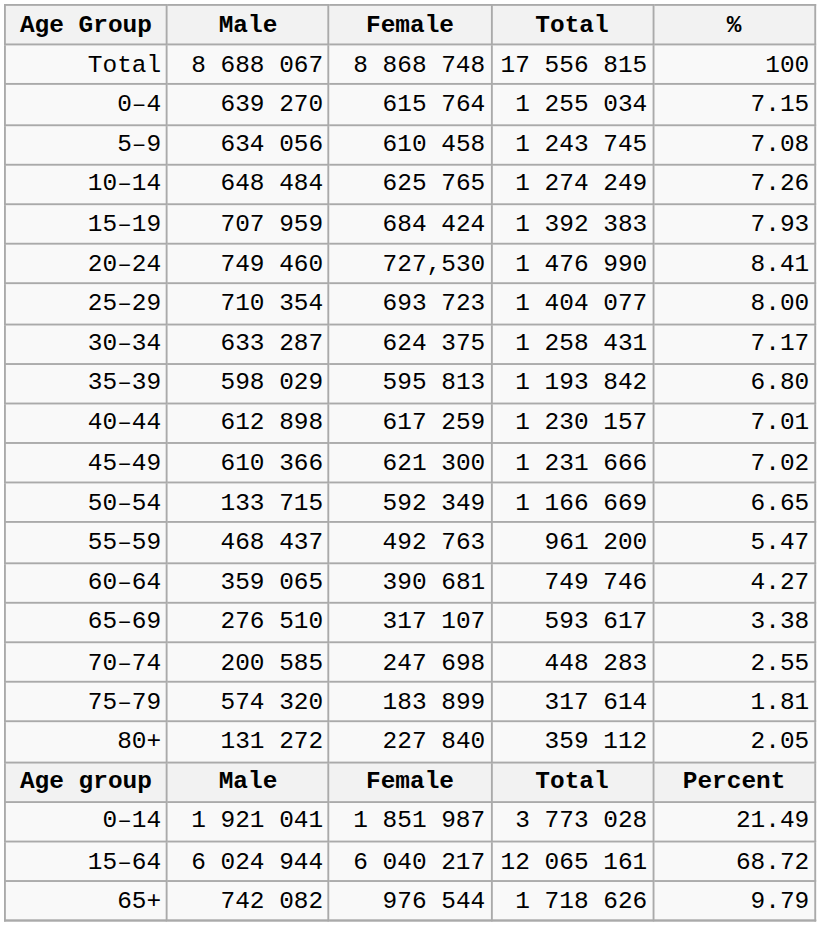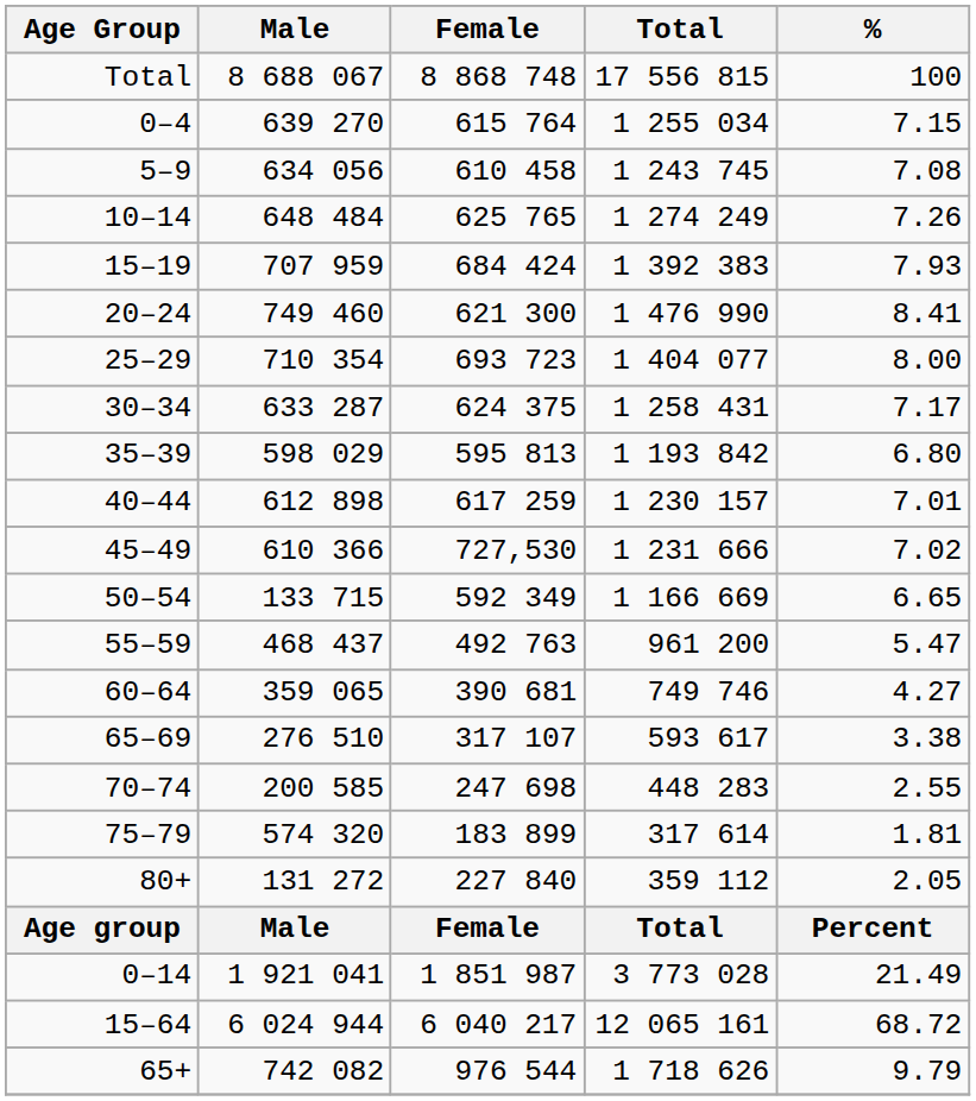 <table class="wikitable">
 <tr>
 <th width="80pt">Age Group</th>
 <th width="80pt">Male</th>
 <th width="80pt">Female</th>
 <th width="80pt">Total</th>
 <th width="80pt">%</th>
 </tr>
 <tr>
 <td align="right">Total</td>
 <td align="right">8 688 067</td>
 <td align="right">8 868 748</td>
 <td align="right">17 556 815</td>
 <td align="right">100</td>
 </tr>
 <tr>
 <td align="right">0–4</td>
 <td align="right">639 270</td>
 <td align="right">615 764</td>
 <td align="right">1 255 034</td>
 <td align="right">7.15</td>
 </tr>
 <tr>
 <td align="right">5–9</td>
 <td align="right">634 056</td>
 <td align="right">610 458</td>
 <td align="right">1 243 745</td>
 <td align="right">7.08</td>
 </tr>
 <tr>
 <td align="right">10–14</td>
 <td align="right">648 484</td>
 <td align="right">625 765</td>
 <td align="right">1 274 249</td>
 <td align="right">7.26</td>
 </tr>
 <tr>
 <td align="right">15–19</td>
 <td align="right">707 959</td>
 <td align="right">684 424</td>
 <td align="right">1 392 383</td>
 <td align="right">7.93</td>
 </tr>
 <tr>
 <td align="right">20–24</td>
 <td align="right">749 460</td>
-<td align="right">727,530</td>
+<td align="right">621 300</td>
 <td align="right">1 476 990</td>
 <td align="right">8.41</td>
 </tr>
 <tr>
 <td align="right">25–29</td>
 <td align="right">710 354</td>
 <td align="right">693 723</td>
 <td align="right">1 404 077</td>
 <td align="right">8.00</td>
 </tr>
 <tr>
 <td align="right">30–34</td>
 <td align="right">633 287</td>
 <td align="right">624 375</td>
 <td align="right">1 258 431</td>
 <td align="right">7.17</td>
 </tr>
 <tr>
 <td align="right">35–39</td>
 <td align="right">598 029</td>
 <td align="right">595 813</td>
 <td align="right">1 193 842</td>
 <td align="right">6.80</td>
 </tr>
 <tr>
 <td align="right">40–44</td>
 <td align="right">612 898</td>
 <td align="right">617 259</td>
 <td align="right">1 230 157</td>
 <td align="right">7.01</td>
 </tr>
 <tr>
 <td align="right">45–49</td>
 <td align="right">610 366</td>
-<td align="right">621 300</td>
+<td align="right">727,530</td>
 <td align="right">1 231 666</td>
 <td align="right">7.02</td>
 </tr>
 <tr>
 <td align="right">50–54</td>
 <td align="right">133 715</td>
 <td align="right">592 349</td>
 <td align="right">1 166 669</td>
 <td align="right">6.65</td>
 </tr>
 <tr>
 <td align="right">55–59</td>
 <td align="right">468 437</td>
 <td align="right">492 763</td>
 <td align="right">961 200</td>
 <td align="right">5.47</td>
 </tr>
 <tr>
 <td align="right">60–64</td>
 <td align="right">359 065</td>
 <td align="right">390 681</td>
 <td align="right">749 746</td>
 <td align="right">4.27</td>
 </tr>
 <tr>
 <td align="right">65–69</td>
 <td align="right">276 510</td>
 <td align="right">317 107</td>
 <td align="right">593 617</td>
 <td align="right">3.38</td>
 </tr>
 <tr>
 <td align="right">70–74</td>
 <td align="right">200 585</td>
 <td align="right">247 698</td>
 <td align="right">448 283</td>
 <td align="right">2.55</td>
 </tr>
 <tr>
 <td align="right">75–79</td>
 <td align="right">574 320</td>
 <td align="right">183 899</td>
 <td align="right">317 614</td>
 <td align="right">1.81</td>
 </tr>
 <tr>
 <td align="right">80+</td>
 <td align="right">131 272</td>
 <td align="right">227 840</td>
 <td align="right">359 112</td>
 <td align="right">2.05</td>
 </tr>
 <tr>
 <th width="50">Age group</th>
 <th width="80pt">Male</th>
 <th width="80">Female</th>
 <th width="80">Total</th>
 <th width="50">Percent</th>
 </tr>
 <tr>
 <td align="right">0–14</td>
 <td align="right">1 921 041</td>
 <td align="right">1 851 987</td>
 <td align="right">3 773 028</td>
 <td align="right">21.49</td>
 </tr>
 <tr>
 <td align="right">15–64</td>
 <td align="right">6 024 944</td>
 <td align="right">6 040 217</td>
 <td align="right">12 065 161</td>
 <td align="right">68.72</td>
 </tr>
 <tr>
 <td align="right">65+</td>
 <td align="right">742 082</td>
 <td align="right">976 544</td>
 <td align="right">1 718 626</td>
 <td align="right">9.79</td>
 </tr>
 <tr>
 </tr>
 </table>
